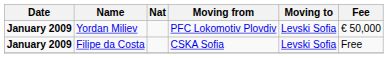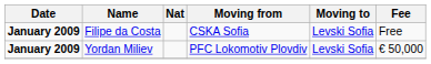 <table class="wikitable">
 <tr>
 <th>Date</th>
 <th>Name</th>
 <th>Nat</th>
 <th>Moving from</th>
 <th>Moving to</th>
 <th>Fee</th>
 </tr>
 <tr>
 <td><strong>January 2009</strong></td>
+<td><a href='#'>Filipe da Costa</a></td>
+<td></td>
+<td><a href='#'>CSKA Sofia</a></td>
+<td><a href='#'>Levski Sofia</a></td>
+<td>Free</td>
+</tr>
+<tr>
+<td><strong>January 2009</strong></td>
 <td><a href='#'>Yordan Miliev</a></td>
 <td></td>
 <td><a href='#'>PFC Lokomotiv Plovdiv</a></td>
 <td><a href='#'>Levski Sofia</a></td>
 <td>€ 50,000</td>
 </tr>
 <tr>
-<td><strong>January 2009</strong></td>
-<td><a href='#'>Filipe da Costa</a></td>
-<td></td>
-<td><a href='#'>CSKA Sofia</a></td>
-<td><a href='#'>Levski Sofia</a></td>
-<td>Free</td>
-</tr>
-<tr>
 </tr>
 </table>
